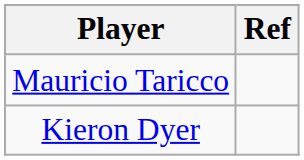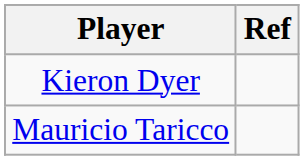 <table class="wikitable" style="text-align:center">
 <tr>
 <th width=0%>Player</th>
 <th width=0%>Ref</th>
 </tr>
 <tr>
+<td> <a href='#'>Kieron Dyer</a></td>
+<td></td>
+</tr>
+<tr>
 <td> <a href='#'>Mauricio Taricco</a></td>
 <td></td>
 </tr>
-<tr>
-<td> <a href='#'>Kieron Dyer</a></td>
-<td></td>
-</tr>
 </table>
